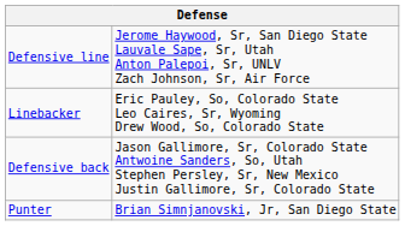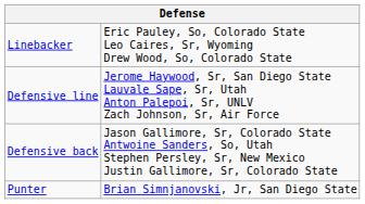 <table class="wikitable" style="font-size: 90%;">
 <tr>
 <th colspan="2">Defense</th>
 </tr>
 <tr>
+<td><a href='#'>Linebacker</a></td>
+<td>Eric Pauley, So, Colorado State<br>Leo Caires, Sr, Wyoming<br>Drew Wood, So, Colorado State</td>
+</tr>
+<tr>
 <td><a href='#'>Defensive line</a></td>
 <td><a href='#'>Jerome Haywood</a>, Sr, San Diego State<br><a href='#'>Lauvale Sape</a>, Sr, Utah<br><a href='#'>Anton Palepoi</a>, Sr, UNLV<br>Zach Johnson, Sr, Air Force</td>
-</tr>
-<tr>
-<td><a href='#'>Linebacker</a></td>
-<td>Eric Pauley, So, Colorado State<br>Leo Caires, Sr, Wyoming<br>Drew Wood, So, Colorado State</td>
 </tr>
 <tr>
 <td><a href='#'>Defensive back</a></td>
 <td>Jason Gallimore, Sr, Colorado State<br><a href='#'>Antwoine Sanders</a>, So, Utah<br>Stephen Persley, Sr, New Mexico<br>Justin Gallimore, Sr, Colorado State</td>
 </tr>
 <tr>
 <td><a href='#'>Punter</a></td>
 <td><a href='#'>Brian Simnjanovski</a>, Jr, San Diego State</td>
 </tr>
 </table>
